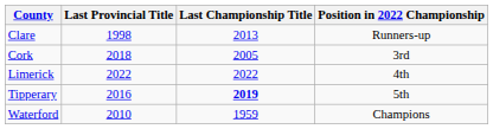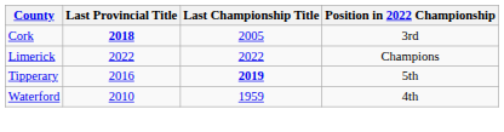 <table class="wikitable sortable" style="text-align:center">
 <tr>
 <th><a href='#'>County</a></th>
 <th>Last Provincial Title</th>
 <th>Last Championship Title</th>
 <th>Position in <a href='#'>2022</a> Championship</th>
 </tr>
 <tr>
-<td style="text-align:left"> <a href='#'>Clare</a></td>
-<td><a href='#'>1998</a></td>
-<td><a href='#'>2013</a></td>
-<td>Runners-up</td>
-</tr>
-<tr>
 <td style="text-align:left"> <a href='#'>Cork</a></td>
-<td><a href='#'>2018</a></td>
+<td><strong><a href='#'>2018</a></strong></td>
 <td><a href='#'>2005</a></td>
 <td>3rd</td>
 </tr>
 <tr>
 <td style="text-align:left"> <a href='#'>Limerick</a></td>
 <td><a href='#'>2022</a></td>
 <td><a href='#'>2022</a></td>
-<td>4th</td>
+<td>Champions</td>
 </tr>
 <tr>
 <td style="text-align:left"> <a href='#'>Tipperary</a></td>
 <td><a href='#'>2016</a></td>
 <td><strong><a href='#'>2019</a></strong></td>
 <td>5th</td>
 </tr>
 <tr>
 <td style="text-align:left"> <a href='#'>Waterford</a></td>
 <td><a href='#'>2010</a></td>
 <td><a href='#'>1959</a></td>
-<td>Champions</td>
+<td>4th</td>
 </tr>
 </table>
